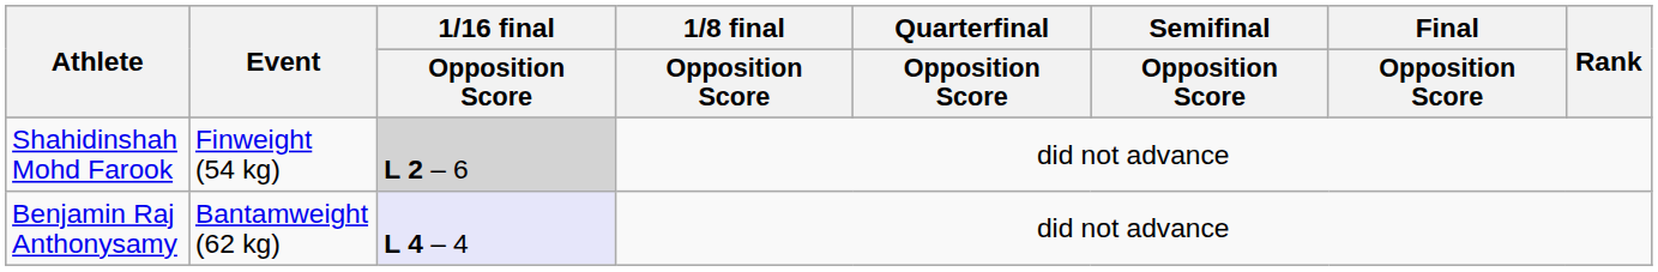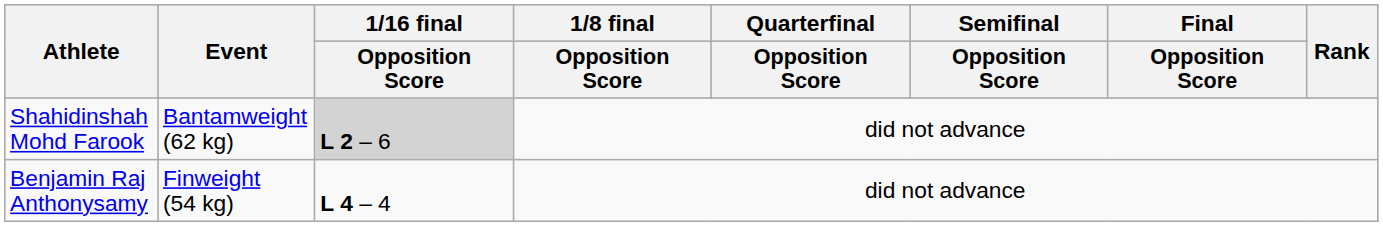 <table class="wikitable" style="text-align:left; font-size:90%">
 <tr>
 <th rowspan=2 width="10%">Athlete</th>
 <th rowspan=2 width="6%">Event</th>
 <th width="14%">1/16 final</th>
 <th width="14%">1/8 final</th>
 <th width="14%">Quarterfinal</th>
 <th width="14%">Semifinal</th>
 <th width="14%">Final</th>
 <th rowspan=2 width="5%">Rank</th>
 </tr>
 <tr style="font-size:95%">
 <th>Opposition<br>Score</th>
 <th>Opposition<br>Score</th>
 <th>Opposition<br>Score</th>
 <th>Opposition<br>Score</th>
 <th>Opposition<br>Score</th>
 </tr>
 <tr>
 <td><a href='#'>Shahidinshah Mohd Farook</a></td>
-<td><a href='#'>Finweight</a> (54 kg)</td>
+<td><a href='#'>Bantamweight</a> (62 kg)</td>
 <td style="background: lightgrey;"><br><strong>L 2</strong> – 6</td>
 <td align=center colspan=5>did not advance</td>
 </tr>
 <tr>
 <td><a href='#'>Benjamin Raj Anthonysamy</a></td>
-<td><a href='#'>Bantamweight</a> (62 kg)</td>
-<td style="background: lavender;"><br><strong>L 4</strong> – 4</td>
+<td><a href='#'>Finweight</a> (54 kg)</td>
+<td><br><strong>L 4</strong> – 4</td>
 <td align=center colspan=5>did not advance</td>
 </tr>
 </table>
